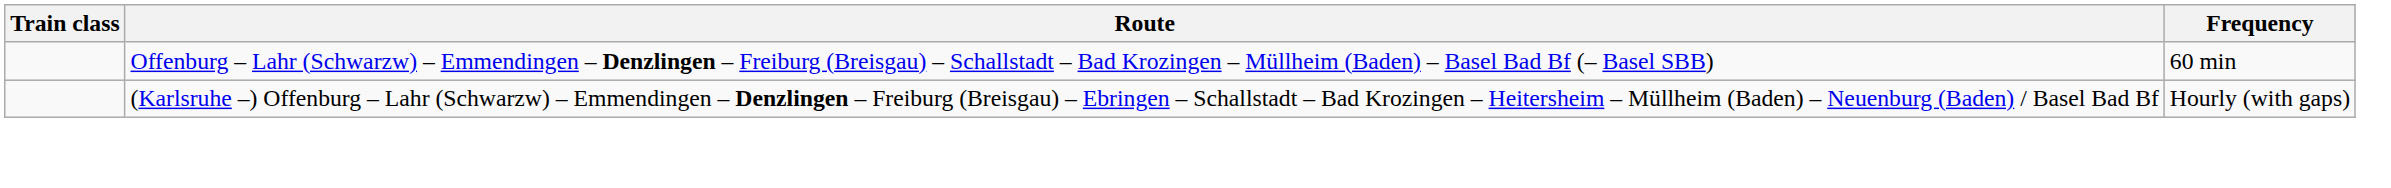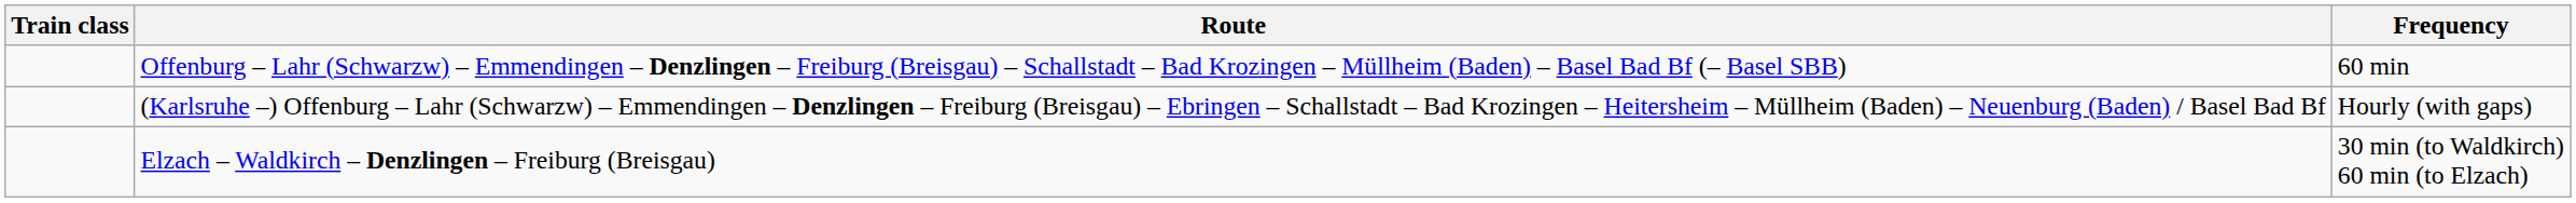 <table class="wikitable">
 <tr>
 <th>Train class</th>
 <th>Route</th>
 <th>Frequency</th>
 </tr>
 <tr>
 <td></td>
 <td><a href='#'>Offenburg</a> – <a href='#'>Lahr (Schwarzw)</a> – <a href='#'>Emmendingen</a> – <strong>Denzlingen</strong> – <a href='#'>Freiburg (Breisgau)</a> – <a href='#'>Schallstadt</a> – <a href='#'>Bad Krozingen</a> – <a href='#'>Müllheim (Baden)</a> – <a href='#'>Basel Bad Bf</a> (– <a href='#'>Basel SBB</a>)</td>
 <td>60 min</td>
 </tr>
 <tr>
 <td></td>
 <td>(<a href='#'>Karlsruhe</a> –) Offenburg – Lahr (Schwarzw) – Emmendingen – <strong>Denzlingen</strong> – Freiburg (Breisgau) – <a href='#'>Ebringen</a> – Schallstadt – Bad Krozingen – <a href='#'>Heitersheim</a> – Müllheim (Baden) – <a href='#'>Neuenburg (Baden)</a> / Basel Bad Bf</td>
 <td>Hourly (with gaps)</td>
 </tr>
+<tr>
+<td></td>
+<td><a href='#'>Elzach</a> – <a href='#'>Waldkirch</a> – <strong>Denzlingen</strong> – Freiburg (Breisgau)</td>
+<td>30 min (to Waldkirch)<br>60 min (to Elzach)</td>
+</tr>
 </table>
